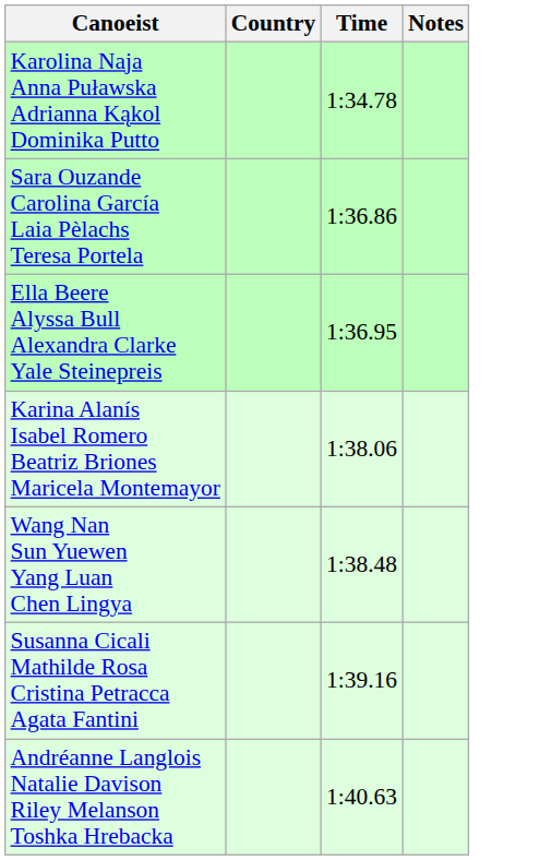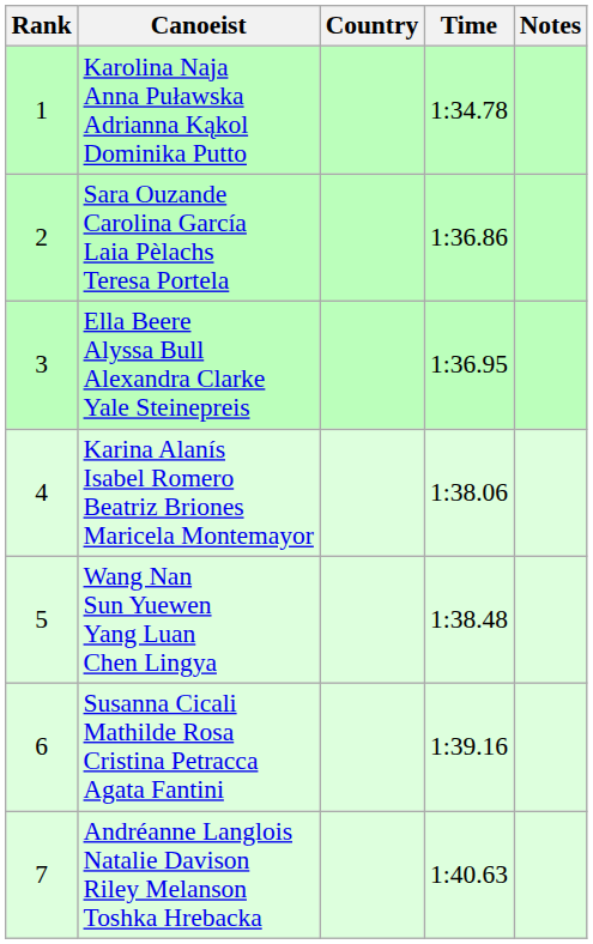 <table class="wikitable" style="text-align:center">
 <tr>
+<th>Rank</th>
 <th>Canoeist</th>
 <th>Country</th>
 <th>Time</th>
 <th>Notes</th>
 </tr>
 <tr bgcolor=bbffbb>
+<td>1</td>
 <td align="left"><a href='#'>Karolina Naja</a><br><a href='#'>Anna Puławska</a><br><a href='#'>Adrianna Kąkol</a><br><a href='#'>Dominika Putto</a></td>
 <td align="left"></td>
 <td>1:34.78</td>
 <td></td>
 </tr>
 <tr bgcolor=bbffbb>
+<td>2</td>
 <td align="left"><a href='#'>Sara Ouzande</a><br><a href='#'>Carolina García</a><br><a href='#'>Laia Pèlachs</a><br><a href='#'>Teresa Portela</a></td>
 <td align="left"></td>
 <td>1:36.86</td>
 <td></td>
 </tr>
 <tr bgcolor=bbffbb>
+<td>3</td>
 <td align="left"><a href='#'>Ella Beere</a><br><a href='#'>Alyssa Bull</a><br><a href='#'>Alexandra Clarke</a><br><a href='#'>Yale Steinepreis</a></td>
 <td align="left"></td>
 <td>1:36.95</td>
 <td></td>
 </tr>
 <tr bgcolor=ddffdd>
+<td>4</td>
 <td align="left"><a href='#'>Karina Alanís</a><br><a href='#'>Isabel Romero</a><br><a href='#'>Beatriz Briones</a><br><a href='#'>Maricela Montemayor</a></td>
 <td align="left"></td>
 <td>1:38.06</td>
 <td></td>
 </tr>
 <tr bgcolor=ddffdd>
+<td>5</td>
 <td align="left"><a href='#'>Wang Nan</a><br><a href='#'>Sun Yuewen</a><br><a href='#'>Yang Luan</a><br><a href='#'>Chen Lingya</a></td>
 <td align="left"></td>
 <td>1:38.48</td>
 <td></td>
 </tr>
 <tr bgcolor=ddffdd>
+<td>6</td>
 <td align="left"><a href='#'>Susanna Cicali</a><br><a href='#'>Mathilde Rosa</a><br><a href='#'>Cristina Petracca</a><br><a href='#'>Agata Fantini</a></td>
 <td align="left"></td>
 <td>1:39.16</td>
 <td></td>
 </tr>
 <tr bgcolor=ddffdd>
+<td>7</td>
 <td align="left"><a href='#'>Andréanne Langlois</a><br><a href='#'>Natalie Davison</a><br><a href='#'>Riley Melanson</a><br><a href='#'>Toshka Hrebacka</a></td>
 <td align="left"></td>
 <td>1:40.63</td>
 <td></td>
 </tr>
 </table>
